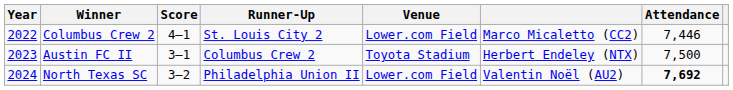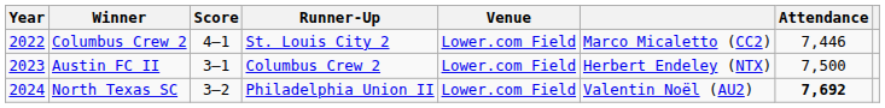 <table class="wikitable">
 <tr>
 <th>Year</th>
 <th>Winner</th>
 <th>Score</th>
 <th>Runner-Up</th>
 <th>Venue</th>
 <th></th>
 <th>Attendance</th>
 <th></th>
 </tr>
 <tr>
 <td><a href='#'>2022</a></td>
 <td><a href='#'>Columbus Crew 2</a></td>
 <td align=center>4–1</td>
 <td><a href='#'>St. Louis City 2</a></td>
 <td><a href='#'>Lower.com Field</a></td>
 <td><a href='#'>Marco Micaletto</a> (<a href='#'>CC2</a>)</td>
 <td align=center>7,446</td>
 <td align=center></td>
 </tr>
 <tr>
 <td><a href='#'>2023</a></td>
 <td><a href='#'>Austin FC II</a></td>
 <td align=center>3–1</td>
 <td><a href='#'>Columbus Crew 2</a></td>
-<td><a href='#'>Toyota Stadium</a></td>
+<td><a href='#'>Lower.com Field</a></td>
 <td><a href='#'>Herbert Endeley</a> (<a href='#'>NTX</a>)</td>
 <td align=center>7,500</td>
 <td align=center></td>
 </tr>
 <tr>
 <td><a href='#'>2024</a></td>
 <td><a href='#'>North Texas SC</a></td>
 <td align=center>3–2</td>
 <td><a href='#'>Philadelphia Union II</a></td>
 <td><a href='#'>Lower.com Field</a></td>
 <td><a href='#'>Valentin Noël</a> (<a href='#'>AU2</a>)</td>
 <td align=center><strong>7,692</strong></td>
 <td align=center></td>
 </tr>
 </table>
